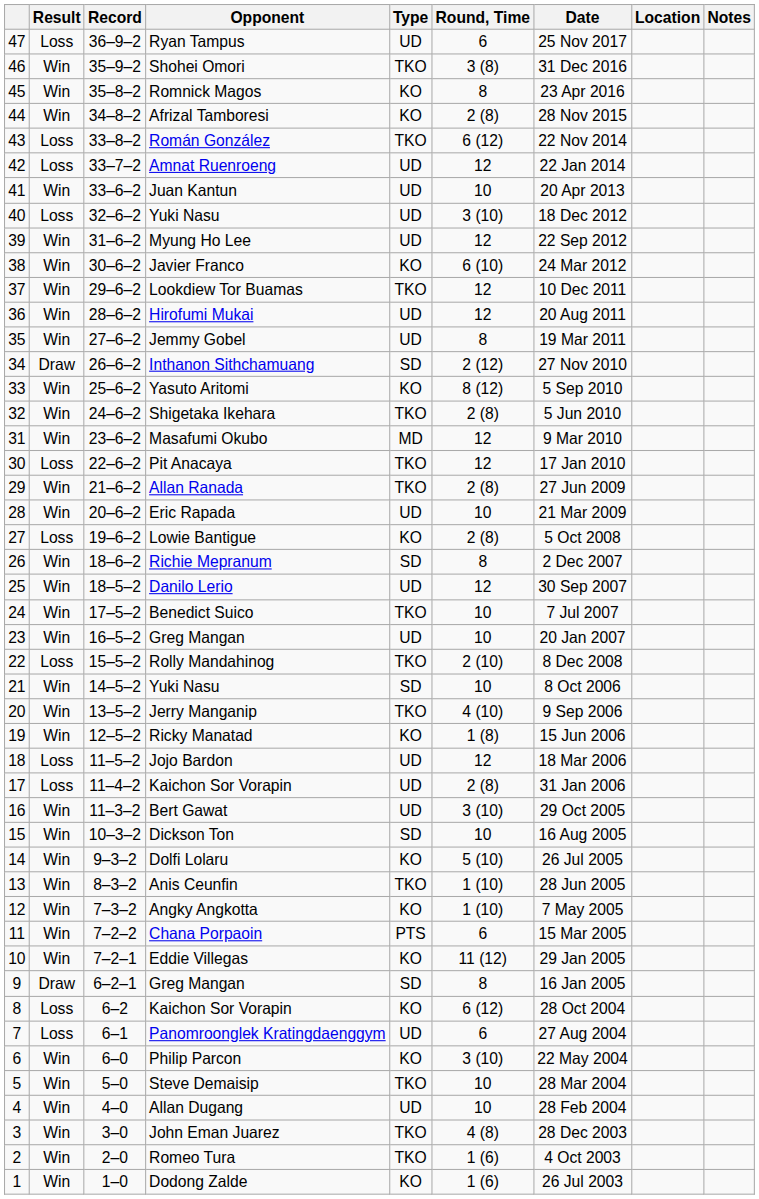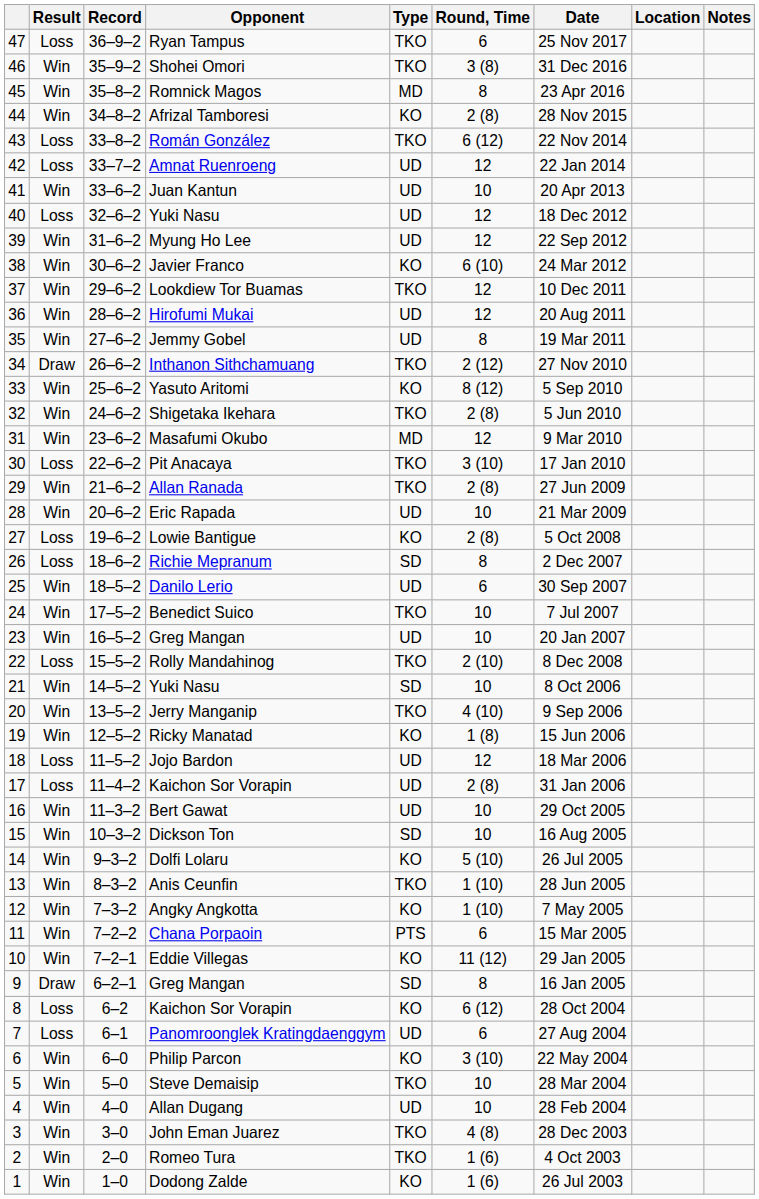 <table class="wikitable" style="text-align:center; font-size:95%">
 <tr>
 <th></th>
 <th>Result</th>
 <th>Record</th>
 <th>Opponent</th>
 <th>Type</th>
 <th>Round, Time</th>
 <th>Date</th>
 <th>Location</th>
 <th>Notes</th>
 </tr>
 <tr>
 <td>47</td>
 <td>Loss</td>
 <td>36–9–2</td>
 <td align=left>Ryan Tampus</td>
-<td>UD</td>
+<td>TKO</td>
 <td>6</td>
 <td>25 Nov 2017</td>
 <td align=left></td>
 <td></td>
 </tr>
 <tr>
 <td>46</td>
 <td>Win</td>
 <td>35–9–2</td>
 <td align=left>Shohei Omori</td>
 <td>TKO</td>
 <td>3 (8) </td>
 <td>31 Dec 2016</td>
 <td align=left></td>
 <td></td>
 </tr>
 <tr>
 <td>45</td>
 <td>Win</td>
 <td>35–8–2</td>
 <td align=left>Romnick Magos</td>
-<td>KO</td>
+<td>MD</td>
 <td>8</td>
 <td>23 Apr 2016</td>
 <td align=left></td>
 <td></td>
 </tr>
 <tr>
 <td>44</td>
 <td>Win</td>
 <td>34–8–2</td>
 <td align=left>Afrizal Tamboresi</td>
 <td>KO</td>
 <td>2 (8) </td>
 <td>28 Nov 2015</td>
 <td align=left></td>
 <td></td>
 </tr>
 <tr>
 <td>43</td>
 <td>Loss</td>
 <td>33–8–2</td>
 <td align=left><a href='#'>Román González</a></td>
 <td>TKO</td>
 <td>6 (12) </td>
 <td>22 Nov 2014</td>
 <td align=left></td>
 <td align=left></td>
 </tr>
 <tr>
 <td>42</td>
 <td>Loss</td>
 <td>33–7–2</td>
 <td align=left><a href='#'>Amnat Ruenroeng</a></td>
 <td>UD</td>
 <td>12</td>
 <td>22 Jan 2014</td>
 <td align=left></td>
 <td align=left></td>
 </tr>
 <tr>
 <td>41</td>
 <td>Win</td>
 <td>33–6–2</td>
 <td align=left>Juan Kantun</td>
 <td>UD</td>
 <td>10</td>
 <td>20 Apr 2013</td>
 <td align=left></td>
 <td></td>
 </tr>
 <tr>
 <td>40</td>
 <td>Loss</td>
 <td>32–6–2</td>
 <td align=left>Yuki Nasu</td>
 <td>UD</td>
-<td>3 (10) </td>
+<td>12</td>
 <td>18 Dec 2012</td>
 <td align=left></td>
 <td align=left></td>
 </tr>
 <tr>
 <td>39</td>
 <td>Win</td>
 <td>31–6–2</td>
 <td align=left>Myung Ho Lee</td>
 <td>UD</td>
 <td>12</td>
 <td>22 Sep 2012</td>
 <td align=left></td>
 <td align=left></td>
 </tr>
 <tr>
 <td>38</td>
 <td>Win</td>
 <td>30–6–2</td>
 <td align=left>Javier Franco</td>
 <td>KO</td>
 <td>6 (10) </td>
 <td>24 Mar 2012</td>
 <td align=left></td>
 <td></td>
 </tr>
 <tr>
 <td>37</td>
 <td>Win</td>
 <td>29–6–2</td>
 <td align=left>Lookdiew Tor Buamas</td>
 <td>TKO</td>
 <td>12</td>
 <td>10 Dec 2011</td>
 <td align=left></td>
 <td></td>
 </tr>
 <tr>
 <td>36</td>
 <td>Win</td>
 <td>28–6–2</td>
 <td align=left><a href='#'>Hirofumi Mukai</a></td>
 <td>UD</td>
 <td>12</td>
 <td>20 Aug 2011</td>
 <td align=left></td>
 <td align=left></td>
 </tr>
 <tr>
 <td>35</td>
 <td>Win</td>
 <td>27–6–2</td>
 <td align=left>Jemmy Gobel</td>
 <td>UD</td>
 <td>8</td>
 <td>19 Mar 2011</td>
 <td align=left></td>
 <td></td>
 </tr>
 <tr>
 <td>34</td>
 <td>Draw</td>
 <td>26–6–2</td>
 <td align=left><a href='#'>Inthanon Sithchamuang</a></td>
-<td>SD</td>
+<td>TKO</td>
 <td>2 (12) </td>
 <td>27 Nov 2010</td>
 <td align=left></td>
 <td align=left></td>
 </tr>
 <tr>
 <td>33</td>
 <td>Win</td>
 <td>25–6–2</td>
 <td align=left>Yasuto Aritomi</td>
 <td>KO</td>
 <td>8 (12) </td>
 <td>5 Sep 2010</td>
 <td align=left></td>
 <td align=left></td>
 </tr>
 <tr>
 <td>32</td>
 <td>Win</td>
 <td>24–6–2</td>
 <td align=left>Shigetaka Ikehara</td>
 <td>TKO</td>
 <td>2 (8) </td>
 <td>5 Jun 2010</td>
 <td align=left></td>
 <td align=left></td>
 </tr>
 <tr>
 <td>31</td>
 <td>Win</td>
 <td>23–6–2</td>
 <td align=left>Masafumi Okubo</td>
 <td>MD</td>
 <td>12</td>
 <td>9 Mar 2010</td>
 <td align=left></td>
 <td align=left></td>
 </tr>
 <tr>
 <td>30</td>
 <td>Loss</td>
 <td>22–6–2</td>
 <td align=left>Pit Anacaya</td>
 <td>TKO</td>
-<td>12</td>
+<td>3 (10) </td>
 <td>17 Jan 2010</td>
 <td align=left></td>
 <td></td>
 </tr>
 <tr>
 <td>29</td>
 <td>Win</td>
 <td>21–6–2</td>
 <td align=left><a href='#'>Allan Ranada</a></td>
 <td>TKO</td>
 <td>2 (8) </td>
 <td>27 Jun 2009</td>
 <td align=left></td>
 <td></td>
 </tr>
 <tr>
 <td>28</td>
 <td>Win</td>
 <td>20–6–2</td>
 <td align=left>Eric Rapada</td>
 <td>UD</td>
 <td>10</td>
 <td>21 Mar 2009</td>
 <td align=left></td>
 <td></td>
 </tr>
 <tr>
 <td>27</td>
 <td>Loss</td>
 <td>19–6–2</td>
 <td align=left>Lowie Bantigue</td>
 <td>KO</td>
 <td>2 (8) </td>
 <td>5 Oct 2008</td>
 <td align=left></td>
 <td align=left></td>
 </tr>
 <tr>
 <td>26</td>
-<td>Win</td>
+<td>Loss</td>
 <td>18–6–2</td>
 <td align=left><a href='#'>Richie Mepranum</a></td>
 <td>SD</td>
 <td>8</td>
 <td>2 Dec 2007</td>
 <td align=left></td>
 <td></td>
 </tr>
 <tr>
 <td>25</td>
 <td>Win</td>
 <td>18–5–2</td>
 <td align=left><a href='#'>Danilo Lerio</a></td>
 <td>UD</td>
-<td>12</td>
+<td>6</td>
 <td>30 Sep 2007</td>
 <td align=left></td>
 <td align=left></td>
 </tr>
 <tr>
 <td>24</td>
 <td>Win</td>
 <td>17–5–2</td>
 <td align=left>Benedict Suico</td>
 <td>TKO</td>
 <td>10</td>
 <td>7 Jul 2007</td>
 <td align=left></td>
 <td align=left></td>
 </tr>
 <tr>
 <td>23</td>
 <td>Win</td>
 <td>16–5–2</td>
 <td align=left>Greg Mangan</td>
 <td>UD</td>
 <td>10</td>
 <td>20 Jan 2007</td>
 <td align=left></td>
 <td></td>
 </tr>
 <tr>
 <td>22</td>
 <td>Loss</td>
 <td>15–5–2</td>
 <td align=left>Rolly Mandahinog</td>
 <td>TKO</td>
 <td>2 (10) </td>
 <td>8 Dec 2008</td>
 <td align=left></td>
 <td></td>
 </tr>
 <tr>
 <td>21</td>
 <td>Win</td>
 <td>14–5–2</td>
 <td align=left>Yuki Nasu</td>
 <td>SD</td>
 <td>10</td>
 <td>8 Oct 2006</td>
 <td align=left></td>
 <td></td>
 </tr>
 <tr>
 <td>20</td>
 <td>Win</td>
 <td>13–5–2</td>
 <td align=left>Jerry Manganip</td>
 <td>TKO</td>
 <td>4 (10) </td>
 <td>9 Sep 2006</td>
 <td align=left></td>
 <td></td>
 </tr>
 <tr>
 <td>19</td>
 <td>Win</td>
 <td>12–5–2</td>
 <td align=left>Ricky Manatad</td>
 <td>KO</td>
 <td>1 (8) </td>
 <td>15 Jun 2006</td>
 <td align=left></td>
 <td></td>
 </tr>
 <tr>
 <td>18</td>
 <td>Loss</td>
 <td>11–5–2</td>
 <td align=left>Jojo Bardon</td>
 <td>UD</td>
 <td>12</td>
 <td>18 Mar 2006</td>
 <td align=left></td>
 <td align=left></td>
 </tr>
 <tr>
 <td>17</td>
 <td>Loss</td>
 <td>11–4–2</td>
 <td align=left>Kaichon Sor Vorapin</td>
 <td>UD</td>
 <td>2 (8) </td>
 <td>31 Jan 2006</td>
 <td align=left></td>
 <td align=left></td>
 </tr>
 <tr>
 <td>16</td>
 <td>Win</td>
 <td>11–3–2</td>
 <td align=left>Bert Gawat</td>
 <td>UD</td>
-<td>3 (10) </td>
+<td>10</td>
 <td>29 Oct 2005</td>
 <td align=left></td>
 <td></td>
 </tr>
 <tr>
 <td>15</td>
 <td>Win</td>
 <td>10–3–2</td>
 <td align=left>Dickson Ton</td>
 <td>SD</td>
 <td>10</td>
 <td>16 Aug 2005</td>
 <td align=left></td>
 <td></td>
 </tr>
 <tr>
 <td>14</td>
 <td>Win</td>
 <td>9–3–2</td>
 <td align=left>Dolfi Lolaru</td>
 <td>KO</td>
 <td>5 (10)</td>
 <td>26 Jul 2005</td>
 <td align=left></td>
 <td></td>
 </tr>
 <tr>
 <td>13</td>
 <td>Win</td>
 <td>8–3–2</td>
 <td align=left>Anis Ceunfin</td>
 <td>TKO</td>
 <td>1 (10)</td>
 <td>28 Jun 2005</td>
 <td align=left></td>
 <td></td>
 </tr>
 <tr>
 <td>12</td>
 <td>Win</td>
 <td>7–3–2</td>
 <td align=left>Angky Angkotta</td>
 <td>KO</td>
 <td>1 (10)</td>
 <td>7 May 2005</td>
 <td align=left></td>
 <td></td>
 </tr>
 <tr>
 <td>11</td>
 <td>Win</td>
 <td>7–2–2</td>
 <td align=left><a href='#'>Chana Porpaoin</a></td>
 <td>PTS</td>
 <td>6</td>
 <td>15 Mar 2005</td>
 <td align=left></td>
 <td></td>
 </tr>
 <tr>
 <td>10</td>
 <td>Win</td>
 <td>7–2–1</td>
 <td align=left>Eddie Villegas</td>
 <td>KO</td>
 <td>11 (12) </td>
 <td>29 Jan 2005</td>
 <td align=left></td>
 <td></td>
 </tr>
 <tr>
 <td>9</td>
 <td>Draw</td>
 <td>6–2–1</td>
 <td align=left>Greg Mangan</td>
 <td>SD</td>
 <td>8</td>
 <td>16 Jan 2005</td>
 <td align=left></td>
 <td></td>
 </tr>
 <tr>
 <td>8</td>
 <td>Loss</td>
 <td>6–2</td>
 <td align=left>Kaichon Sor Vorapin</td>
 <td>KO</td>
 <td>6 (12)</td>
 <td>28 Oct 2004</td>
 <td align=left></td>
 <td align=left></td>
 </tr>
 <tr>
 <td>7</td>
 <td>Loss</td>
 <td>6–1</td>
 <td align=left><a href='#'>Panomroonglek Kratingdaenggym</a></td>
 <td>UD</td>
 <td>6</td>
 <td>27 Aug 2004</td>
 <td align=left></td>
 <td></td>
 </tr>
 <tr>
 <td>6</td>
 <td>Win</td>
 <td>6–0</td>
 <td align=left>Philip Parcon</td>
 <td>KO</td>
 <td>3 (10) </td>
 <td>22 May 2004</td>
 <td align=left></td>
 <td align=left></td>
 </tr>
 <tr>
 <td>5</td>
 <td>Win</td>
 <td>5–0</td>
 <td align=left>Steve Demaisip</td>
 <td>TKO</td>
 <td>10</td>
 <td>28 Mar 2004</td>
 <td align=left></td>
 <td></td>
 </tr>
 <tr>
 <td>4</td>
 <td>Win</td>
 <td>4–0</td>
 <td align=left>Allan Dugang</td>
 <td>UD</td>
 <td>10</td>
 <td>28 Feb 2004</td>
 <td align=left></td>
 <td></td>
 </tr>
 <tr>
 <td>3</td>
 <td>Win</td>
 <td>3–0</td>
 <td align=left>John Eman Juarez</td>
 <td>TKO</td>
 <td>4 (8) </td>
 <td>28 Dec 2003</td>
 <td align=left></td>
 <td></td>
 </tr>
 <tr>
 <td>2</td>
 <td>Win</td>
 <td>2–0</td>
 <td align=left>Romeo Tura</td>
 <td>TKO</td>
 <td>1 (6)</td>
 <td>4 Oct 2003</td>
 <td align=left></td>
 <td></td>
 </tr>
 <tr>
 <td>1</td>
 <td>Win</td>
 <td>1–0</td>
 <td align=left>Dodong Zalde</td>
 <td>KO</td>
 <td>1 (6)</td>
 <td>26 Jul 2003</td>
 <td align=left></td>
 <td></td>
 </tr>
 </table>
